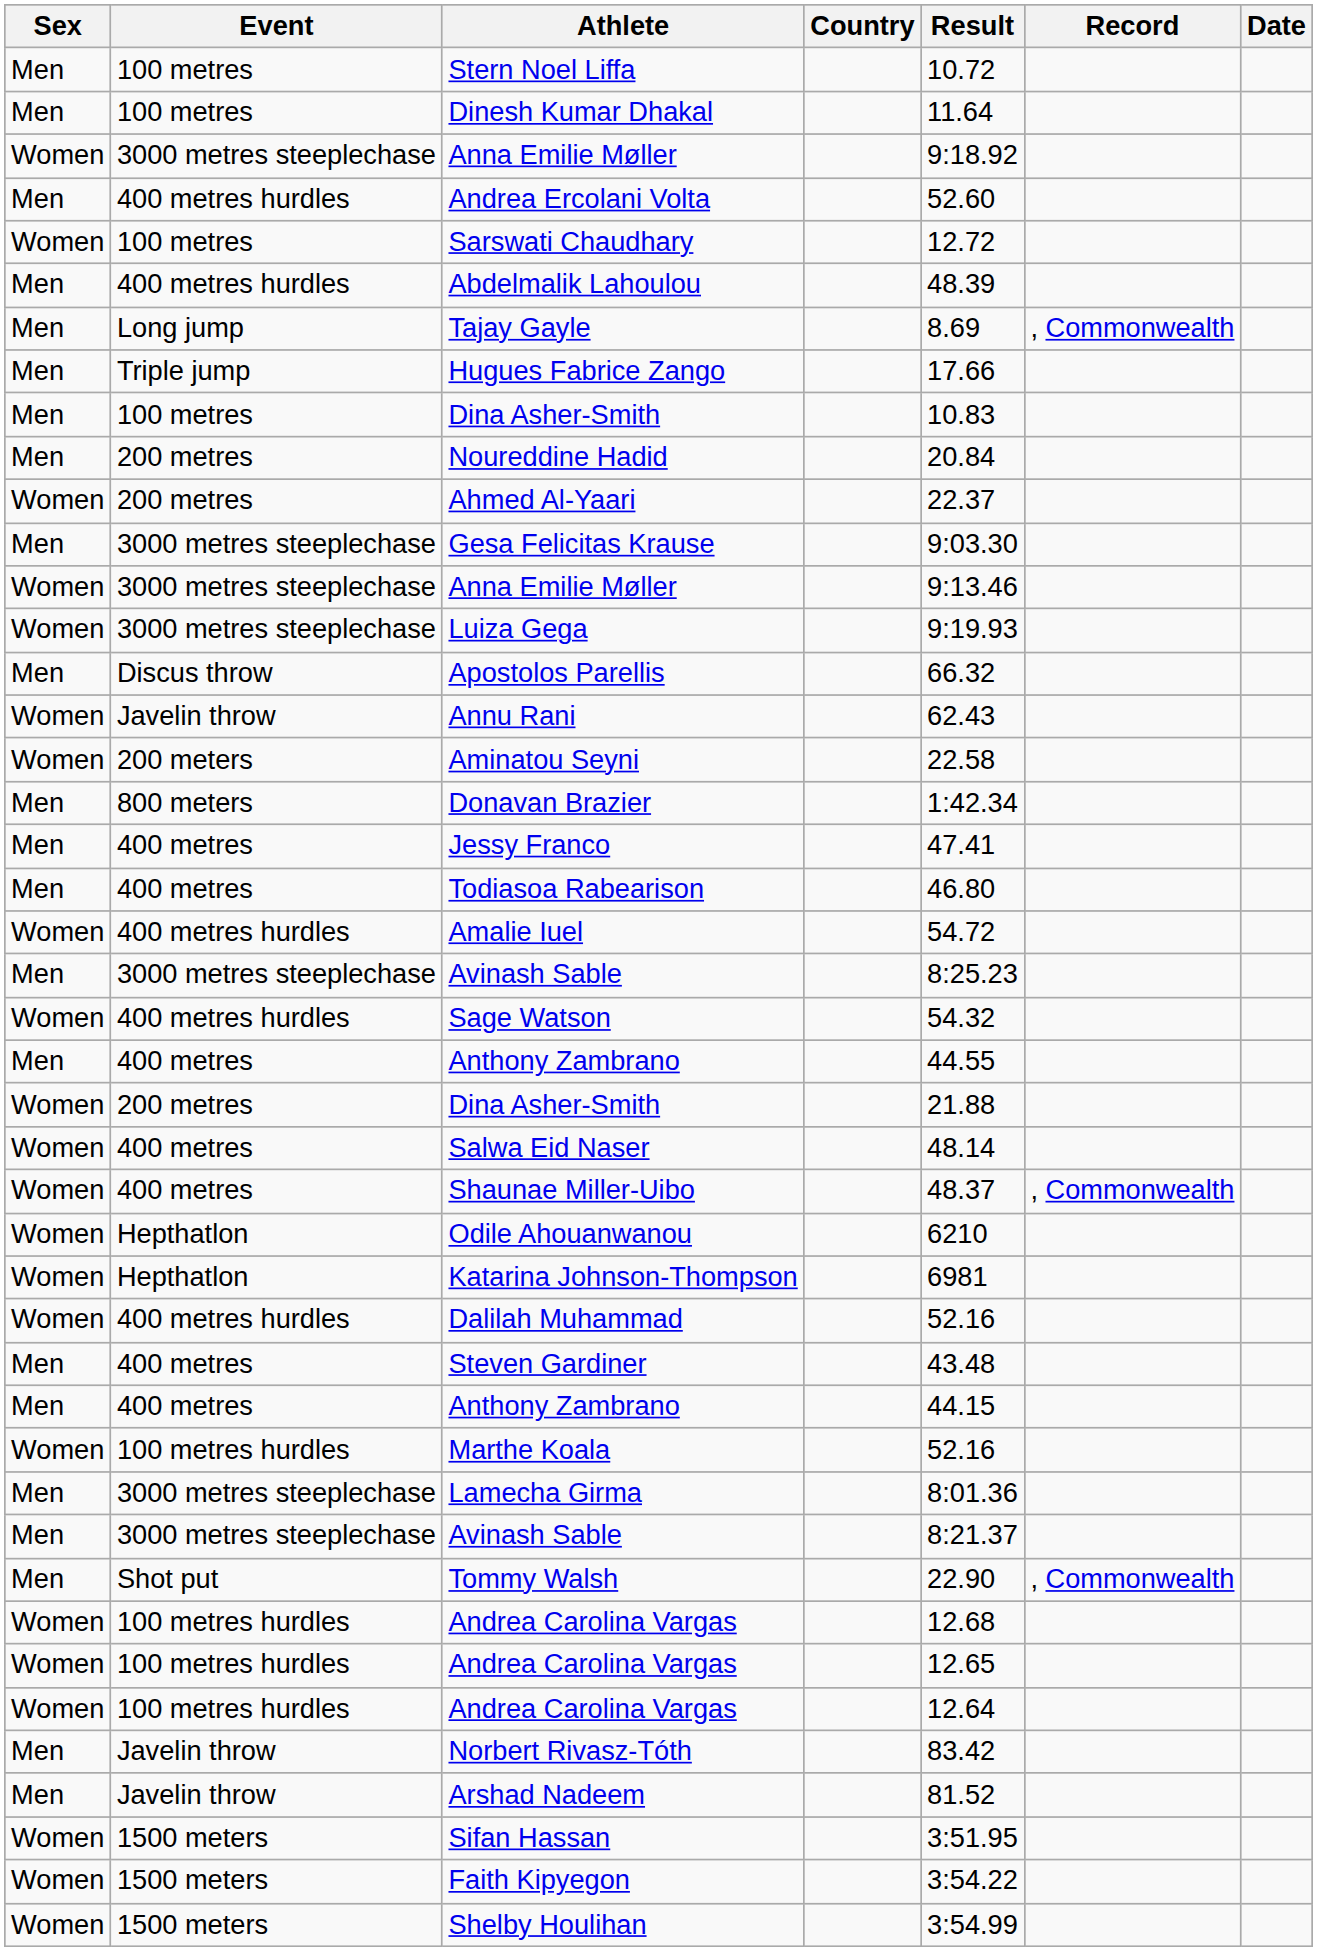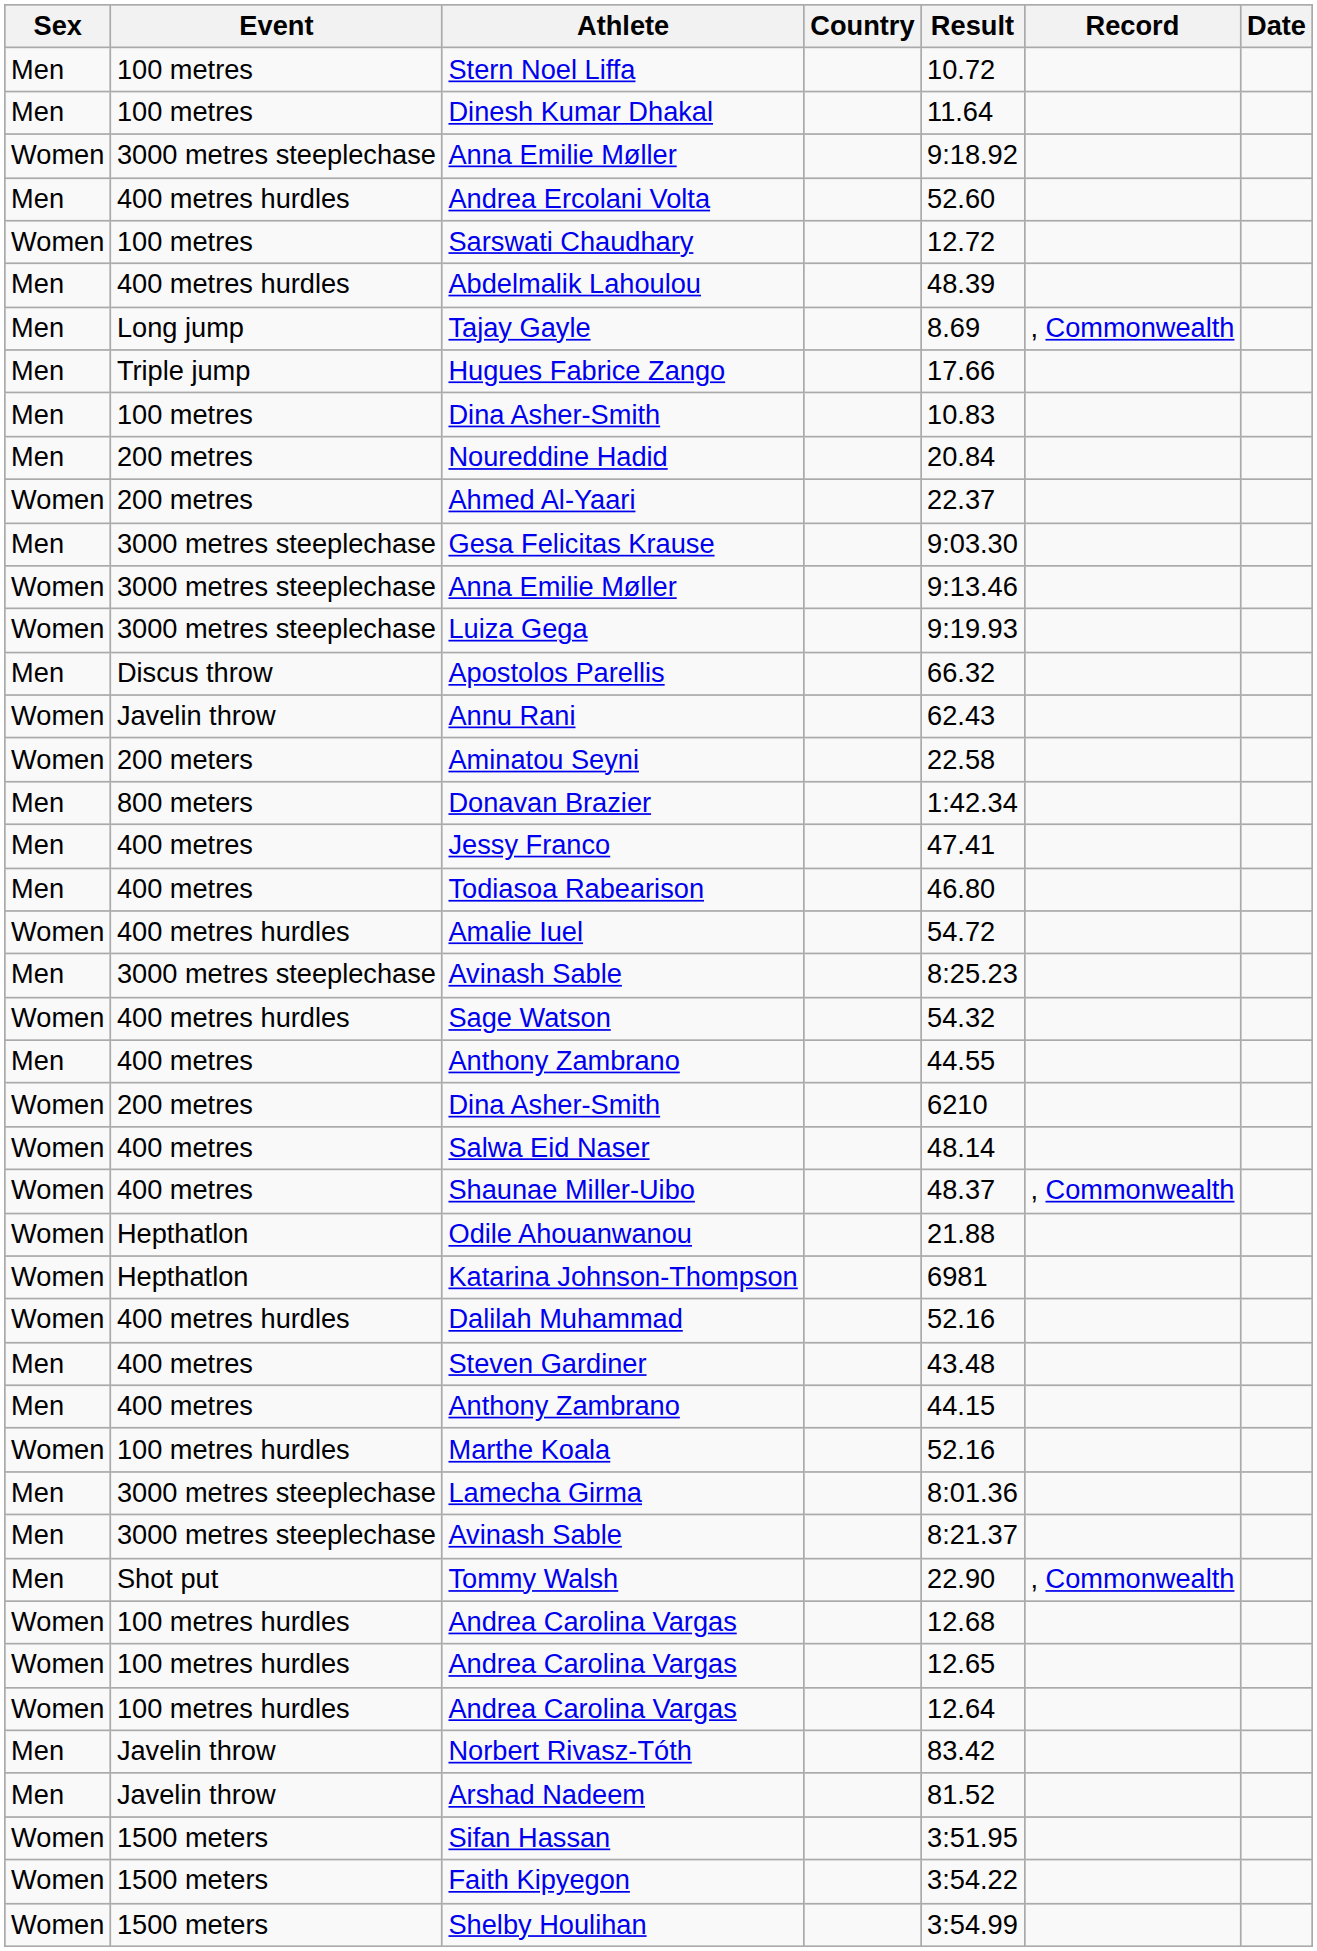 <table class="wikitable sortable">
 <tr>
 <th>Sex</th>
 <th>Event</th>
 <th>Athlete</th>
 <th>Country</th>
 <th>Result</th>
 <th>Record</th>
 <th>Date</th>
 </tr>
 <tr>
 <td>Men</td>
 <td>100 metres</td>
 <td><a href='#'>Stern Noel Liffa</a></td>
 <td></td>
 <td>10.72</td>
 <td></td>
 <td></td>
 </tr>
 <tr>
 <td>Men</td>
 <td>100 metres</td>
 <td><a href='#'>Dinesh Kumar Dhakal</a></td>
 <td></td>
 <td>11.64</td>
 <td></td>
 <td></td>
 </tr>
 <tr>
 <td>Women</td>
 <td>3000 metres steeplechase</td>
 <td><a href='#'>Anna Emilie Møller</a></td>
 <td></td>
 <td>9:18.92</td>
 <td></td>
 <td></td>
 </tr>
 <tr>
 <td>Men</td>
 <td>400 metres hurdles</td>
 <td><a href='#'>Andrea Ercolani Volta</a></td>
 <td></td>
 <td>52.60</td>
 <td></td>
 <td></td>
 </tr>
 <tr>
 <td>Women</td>
 <td>100 metres</td>
 <td><a href='#'>Sarswati Chaudhary</a></td>
 <td></td>
 <td>12.72</td>
 <td></td>
 <td></td>
 </tr>
 <tr>
 <td>Men</td>
 <td>400 metres hurdles</td>
 <td><a href='#'>Abdelmalik Lahoulou</a></td>
 <td></td>
 <td>48.39</td>
 <td></td>
 <td></td>
 </tr>
 <tr>
 <td>Men</td>
 <td>Long jump</td>
 <td><a href='#'>Tajay Gayle</a></td>
 <td></td>
 <td>8.69</td>
 <td>, <a href='#'>Commonwealth</a></td>
 <td></td>
 </tr>
 <tr>
 <td>Men</td>
 <td>Triple jump</td>
 <td><a href='#'>Hugues Fabrice Zango</a></td>
 <td></td>
 <td>17.66</td>
 <td></td>
 <td></td>
 </tr>
 <tr>
 <td>Men</td>
 <td>100 metres</td>
 <td><a href='#'>Dina Asher-Smith</a></td>
 <td></td>
 <td>10.83</td>
 <td></td>
 <td></td>
 </tr>
 <tr>
 <td>Men</td>
 <td>200 metres</td>
 <td><a href='#'>Noureddine Hadid</a></td>
 <td></td>
 <td>20.84</td>
 <td></td>
 <td></td>
 </tr>
 <tr>
 <td>Women</td>
 <td>200 metres</td>
 <td><a href='#'>Ahmed Al-Yaari</a></td>
 <td></td>
 <td>22.37</td>
 <td></td>
 <td></td>
 </tr>
 <tr>
 <td>Men</td>
 <td>3000 metres steeplechase</td>
 <td><a href='#'>Gesa Felicitas Krause</a></td>
 <td></td>
 <td>9:03.30</td>
 <td></td>
 <td></td>
 </tr>
 <tr>
 <td>Women</td>
 <td>3000 metres steeplechase</td>
 <td><a href='#'>Anna Emilie Møller</a></td>
 <td></td>
 <td>9:13.46</td>
 <td></td>
 <td></td>
 </tr>
 <tr>
 <td>Women</td>
 <td>3000 metres steeplechase</td>
 <td><a href='#'>Luiza Gega</a></td>
 <td></td>
 <td>9:19.93</td>
 <td></td>
 <td></td>
 </tr>
 <tr>
 <td>Men</td>
 <td>Discus throw</td>
 <td><a href='#'>Apostolos Parellis</a></td>
 <td></td>
 <td>66.32</td>
 <td></td>
 <td></td>
 </tr>
 <tr>
 <td>Women</td>
 <td>Javelin throw</td>
 <td><a href='#'>Annu Rani</a></td>
 <td></td>
 <td>62.43</td>
 <td></td>
 <td></td>
 </tr>
 <tr>
 <td>Women</td>
 <td>200 meters</td>
 <td><a href='#'>Aminatou Seyni</a></td>
 <td></td>
 <td>22.58</td>
 <td></td>
 <td></td>
 </tr>
 <tr>
 <td>Men</td>
 <td>800 meters</td>
 <td><a href='#'>Donavan Brazier</a></td>
 <td></td>
 <td>1:42.34</td>
 <td></td>
 <td></td>
 </tr>
 <tr>
 <td>Men</td>
 <td>400 metres</td>
 <td><a href='#'>Jessy Franco</a></td>
 <td></td>
 <td>47.41</td>
 <td></td>
 <td></td>
 </tr>
 <tr>
 <td>Men</td>
 <td>400 metres</td>
 <td><a href='#'>Todiasoa Rabearison</a></td>
 <td></td>
 <td>46.80</td>
 <td></td>
 <td></td>
 </tr>
 <tr>
 <td>Women</td>
 <td>400 metres hurdles</td>
 <td><a href='#'>Amalie Iuel</a></td>
 <td></td>
 <td>54.72</td>
 <td></td>
 <td></td>
 </tr>
 <tr>
 <td>Men</td>
 <td>3000 metres steeplechase</td>
 <td><a href='#'>Avinash Sable</a></td>
 <td></td>
 <td>8:25.23</td>
 <td></td>
 <td></td>
 </tr>
 <tr>
 <td>Women</td>
 <td>400 metres hurdles</td>
 <td><a href='#'>Sage Watson</a></td>
 <td></td>
 <td>54.32</td>
 <td></td>
 <td></td>
 </tr>
 <tr>
 <td>Men</td>
 <td>400 metres</td>
 <td><a href='#'>Anthony Zambrano</a></td>
 <td></td>
 <td>44.55</td>
 <td></td>
 <td></td>
 </tr>
 <tr>
 <td>Women</td>
 <td>200 metres</td>
 <td><a href='#'>Dina Asher-Smith</a></td>
 <td></td>
-<td>21.88</td>
+<td>6210</td>
 <td></td>
 <td></td>
 </tr>
 <tr>
 <td>Women</td>
 <td>400 metres</td>
 <td><a href='#'>Salwa Eid Naser</a></td>
 <td></td>
 <td>48.14</td>
 <td></td>
 <td></td>
 </tr>
 <tr>
 <td>Women</td>
 <td>400 metres</td>
 <td><a href='#'>Shaunae Miller-Uibo</a></td>
 <td></td>
 <td>48.37</td>
 <td>, <a href='#'>Commonwealth</a></td>
 <td></td>
 </tr>
 <tr>
 <td>Women</td>
 <td>Hepthatlon</td>
 <td><a href='#'>Odile Ahouanwanou</a></td>
 <td></td>
-<td>6210</td>
+<td>21.88</td>
 <td></td>
 <td></td>
 </tr>
 <tr>
 <td>Women</td>
 <td>Hepthatlon</td>
 <td><a href='#'>Katarina Johnson-Thompson</a></td>
 <td></td>
 <td>6981</td>
 <td></td>
 <td></td>
 </tr>
 <tr>
 <td>Women</td>
 <td>400 metres hurdles</td>
 <td><a href='#'>Dalilah Muhammad</a></td>
 <td></td>
 <td>52.16</td>
 <td></td>
 <td></td>
 </tr>
 <tr>
 <td>Men</td>
 <td>400 metres</td>
 <td><a href='#'>Steven Gardiner</a></td>
 <td></td>
 <td>43.48</td>
 <td></td>
 <td></td>
 </tr>
 <tr>
 <td>Men</td>
 <td>400 metres</td>
 <td><a href='#'>Anthony Zambrano</a></td>
 <td></td>
 <td>44.15</td>
 <td></td>
 <td></td>
 </tr>
 <tr>
 <td>Women</td>
 <td>100 metres hurdles </td>
 <td><a href='#'>Marthe Koala</a></td>
 <td></td>
 <td>52.16</td>
 <td></td>
 <td></td>
 </tr>
 <tr>
 <td>Men</td>
 <td>3000 metres steeplechase</td>
 <td><a href='#'>Lamecha Girma</a></td>
 <td></td>
 <td>8:01.36</td>
 <td></td>
 <td></td>
 </tr>
 <tr>
 <td>Men</td>
 <td>3000 metres steeplechase</td>
 <td><a href='#'>Avinash Sable</a></td>
 <td></td>
 <td>8:21.37</td>
 <td></td>
 <td></td>
 </tr>
 <tr>
 <td>Men</td>
 <td>Shot put</td>
 <td><a href='#'>Tommy Walsh</a></td>
 <td></td>
 <td>22.90</td>
 <td>, <a href='#'>Commonwealth</a></td>
 <td></td>
 </tr>
 <tr>
 <td>Women</td>
 <td>100 metres hurdles</td>
 <td><a href='#'>Andrea Carolina Vargas</a></td>
 <td></td>
 <td>12.68</td>
 <td></td>
 <td></td>
 </tr>
 <tr>
 <td>Women</td>
 <td>100 metres hurdles</td>
 <td><a href='#'>Andrea Carolina Vargas</a></td>
 <td></td>
 <td>12.65</td>
 <td></td>
 <td></td>
 </tr>
 <tr>
 <td>Women</td>
 <td>100 metres hurdles</td>
 <td><a href='#'>Andrea Carolina Vargas</a></td>
 <td></td>
 <td>12.64</td>
 <td></td>
 <td></td>
 </tr>
 <tr>
 <td>Men</td>
 <td>Javelin throw</td>
 <td><a href='#'>Norbert Rivasz-Tóth</a></td>
 <td></td>
 <td>83.42</td>
 <td></td>
 <td></td>
 </tr>
 <tr>
 <td>Men</td>
 <td>Javelin throw</td>
 <td><a href='#'>Arshad Nadeem</a></td>
 <td></td>
 <td>81.52</td>
 <td></td>
 <td></td>
 </tr>
 <tr>
 <td>Women</td>
 <td>1500 meters</td>
 <td><a href='#'>Sifan Hassan</a></td>
 <td></td>
 <td>3:51.95</td>
 <td></td>
 <td></td>
 </tr>
 <tr>
 <td>Women</td>
 <td>1500 meters</td>
 <td><a href='#'>Faith Kipyegon</a></td>
 <td></td>
 <td>3:54.22</td>
 <td></td>
 <td></td>
 </tr>
 <tr>
 <td>Women</td>
 <td>1500 meters</td>
 <td><a href='#'>Shelby Houlihan</a></td>
 <td></td>
 <td>3:54.99</td>
 <td></td>
 <td></td>
 </tr>
 </table>
